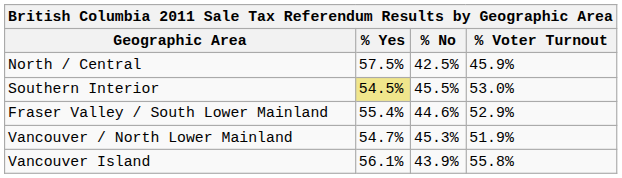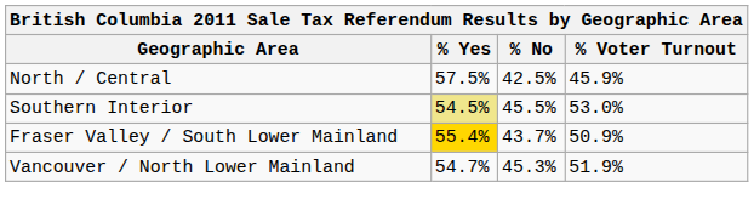 <table class="wikitable sortable">
 <tr>
 <th colspan=4>British Columbia 2011 Sale Tax Referendum Results by Geographic Area</th>
 </tr>
 <tr>
 <th>Geographic Area</th>
 <th>% Yes</th>
 <th>% No</th>
 <th>% Voter Turnout</th>
 </tr>
 <tr>
 <td>North / Central</td>
 <td>57.5%</td>
 <td>42.5%</td>
 <td>45.9%</td>
 </tr>
 <tr>
 <td>Southern Interior</td>
 <td style="background: khaki;">54.5%</td>
 <td>45.5%</td>
 <td>53.0%</td>
 </tr>
 <tr>
 <td>Fraser Valley / South Lower Mainland</td>
-<td>55.4%</td>
-<td>44.6%</td>
-<td>52.9%</td>
+<td style="background: gold;">55.4%</td>
+<td>43.7%</td>
+<td>50.9%</td>
 </tr>
 <tr>
 <td>Vancouver / North Lower Mainland</td>
 <td>54.7%</td>
 <td>45.3%</td>
 <td>51.9%</td>
 </tr>
-<tr>
-<td>Vancouver Island</td>
-<td>56.1%</td>
-<td>43.9%</td>
-<td>55.8%</td>
-</tr>
 </table>
